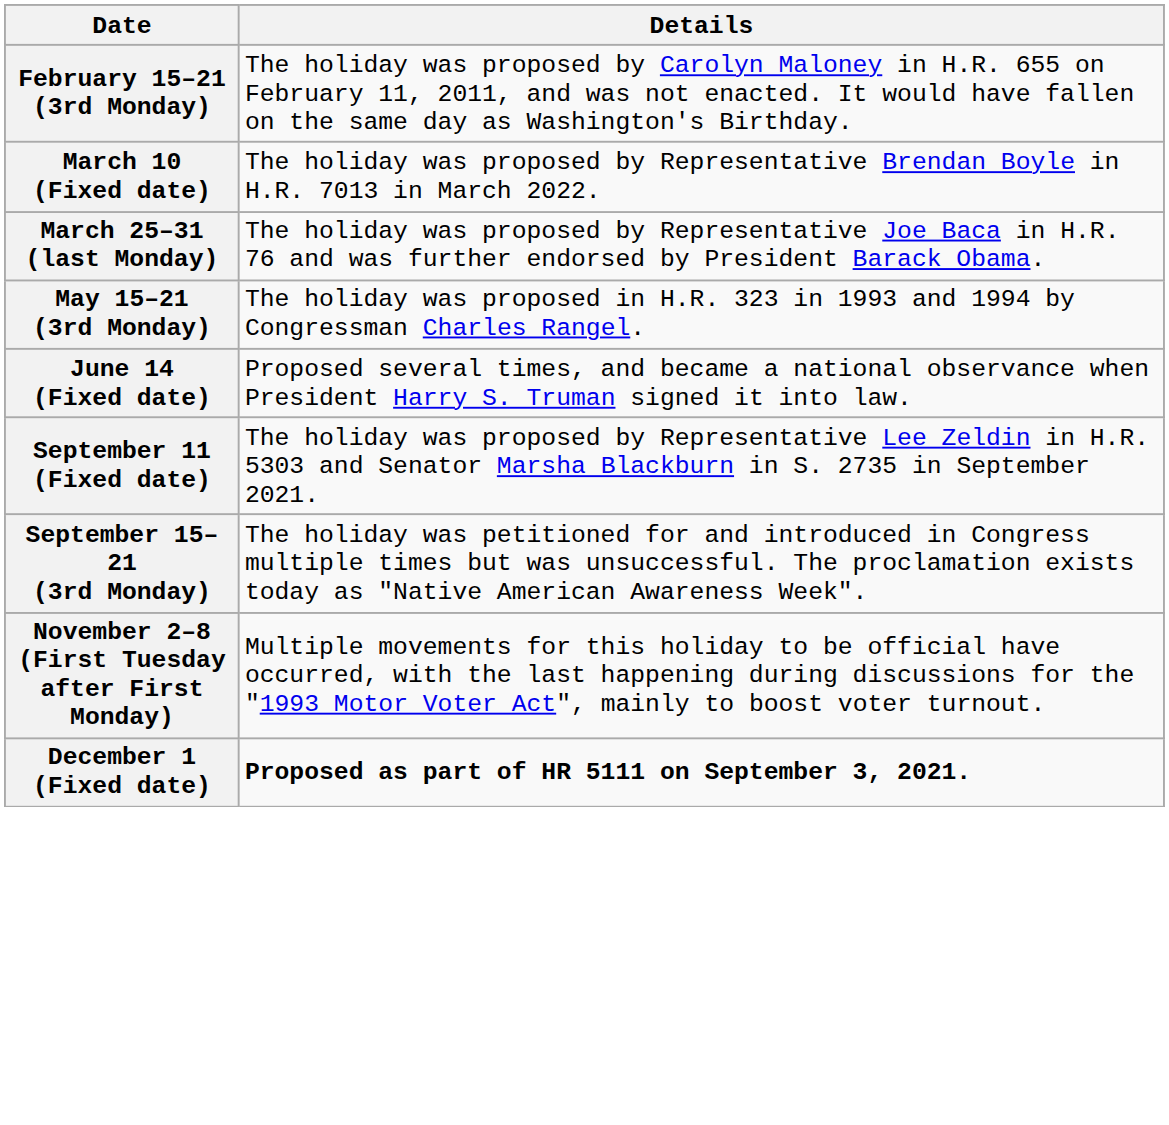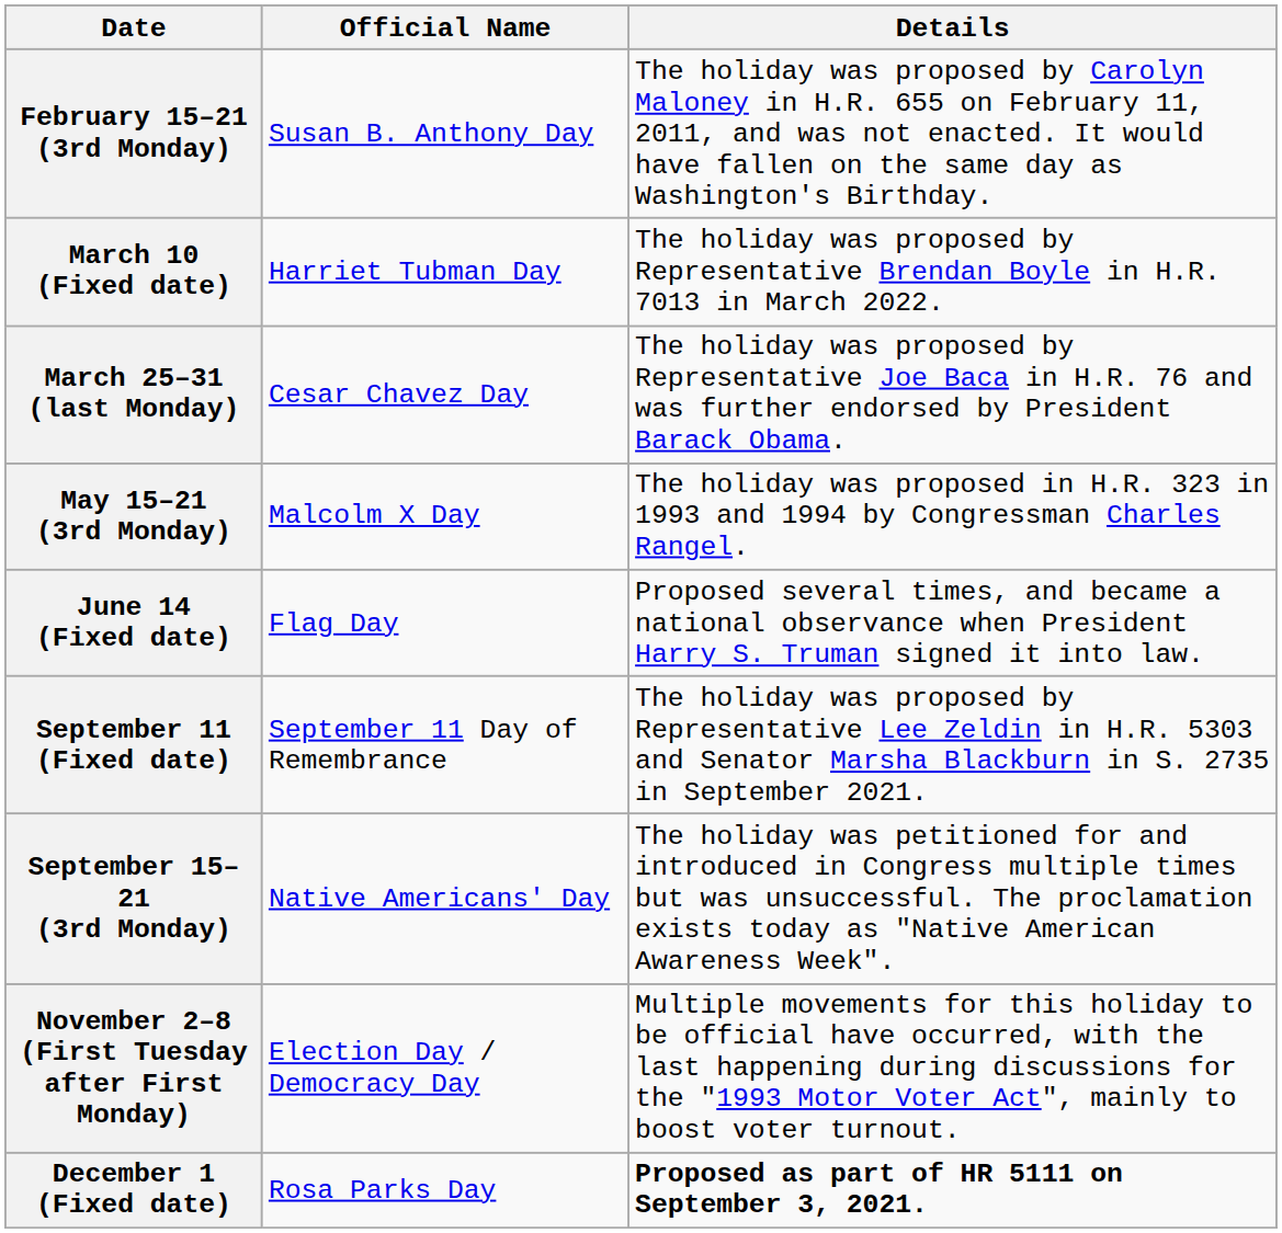 <table class="wikitable">
 <tr style="background:#efefef;">
 <th scope="col" style="width: 9em;">Date</th>
+<th scope="col">Official Name</th>
 <th scope="col">Details</th>
 </tr>
 <tr>
 <th scope="row">February 15–21<br>(3rd Monday)</th>
+<td nowrap><a href='#'>Susan B. Anthony Day</a></td>
 <td>The holiday was proposed by <a href='#'>Carolyn Maloney</a> in H.R. 655 on February 11, 2011, and was not enacted. It would have fallen on the same day as Washington's Birthday.</td>
 </tr>
 <tr>
 <th scope="row">March 10<br>(Fixed date)</th>
+<td><a href='#'>Harriet Tubman Day</a></td>
 <td>The holiday was proposed by Representative <a href='#'>Brendan Boyle</a> in H.R. 7013 in March 2022.</td>
 </tr>
 <tr>
 <th scope="row">March 25–31<br>(last Monday)</th>
+<td><a href='#'>Cesar Chavez Day</a></td>
 <td>The holiday was proposed by Representative <a href='#'>Joe Baca</a> in H.R. 76 and was further endorsed by President <a href='#'>Barack Obama</a>.</td>
 </tr>
 <tr>
 <th scope="row">May 15–21<br>(3rd Monday)</th>
+<td><a href='#'>Malcolm X Day</a></td>
 <td>The holiday was proposed in H.R. 323 in 1993 and 1994 by Congressman <a href='#'>Charles Rangel</a>.</td>
 </tr>
 <tr>
 <th scope="row">June 14<br>(Fixed date)</th>
+<td><a href='#'>Flag Day</a></td>
 <td>Proposed several times, and became a national observance when President <a href='#'>Harry S. Truman</a> signed it into law.</td>
 </tr>
 <tr>
 <th scope="row">September 11<br>(Fixed date)</th>
+<td><a href='#'>September 11</a> Day of Remembrance</td>
 <td>The holiday was proposed by Representative <a href='#'>Lee Zeldin</a> in H.R. 5303 and Senator <a href='#'>Marsha Blackburn</a> in S. 2735 in September 2021.</td>
 </tr>
 <tr>
 <th scope="row">September 15–21<br>(3rd Monday)</th>
+<td><a href='#'>Native Americans' Day</a></td>
 <td>The holiday was petitioned for and introduced in Congress multiple times but was unsuccessful. The proclamation exists today as "Native American Awareness Week".</td>
 </tr>
 <tr>
 <th scope="row">November 2–8<br>(First Tuesday after First Monday)</th>
+<td><a href='#'>Election Day</a> / <a href='#'>Democracy Day</a></td>
 <td>Multiple movements for this holiday to be official have occurred, with the last happening during discussions for the "<a href='#'>1993 Motor Voter Act</a>", mainly to boost voter turnout.</td>
 </tr>
 <tr>
 <th scope="row">December 1<br>(Fixed date)</th>
+<td><a href='#'>Rosa Parks Day</a></td>
 <td><strong>Proposed as part of HR 5111 on September 3, 2021.</strong></td>
 </tr>
 </table>
